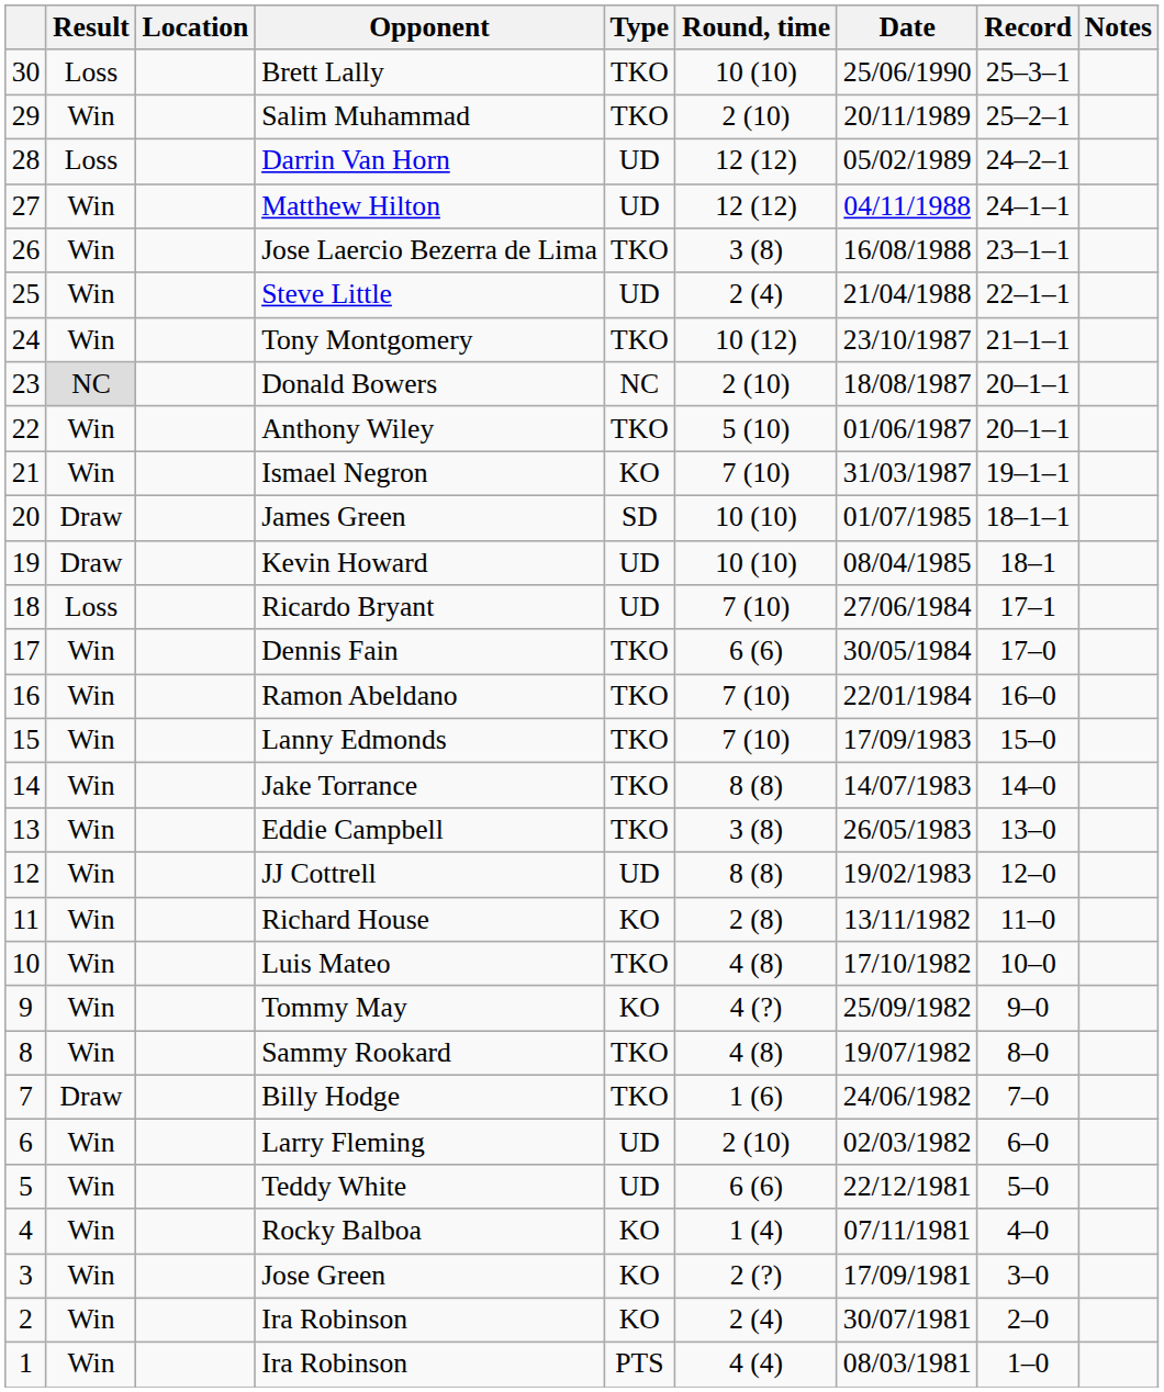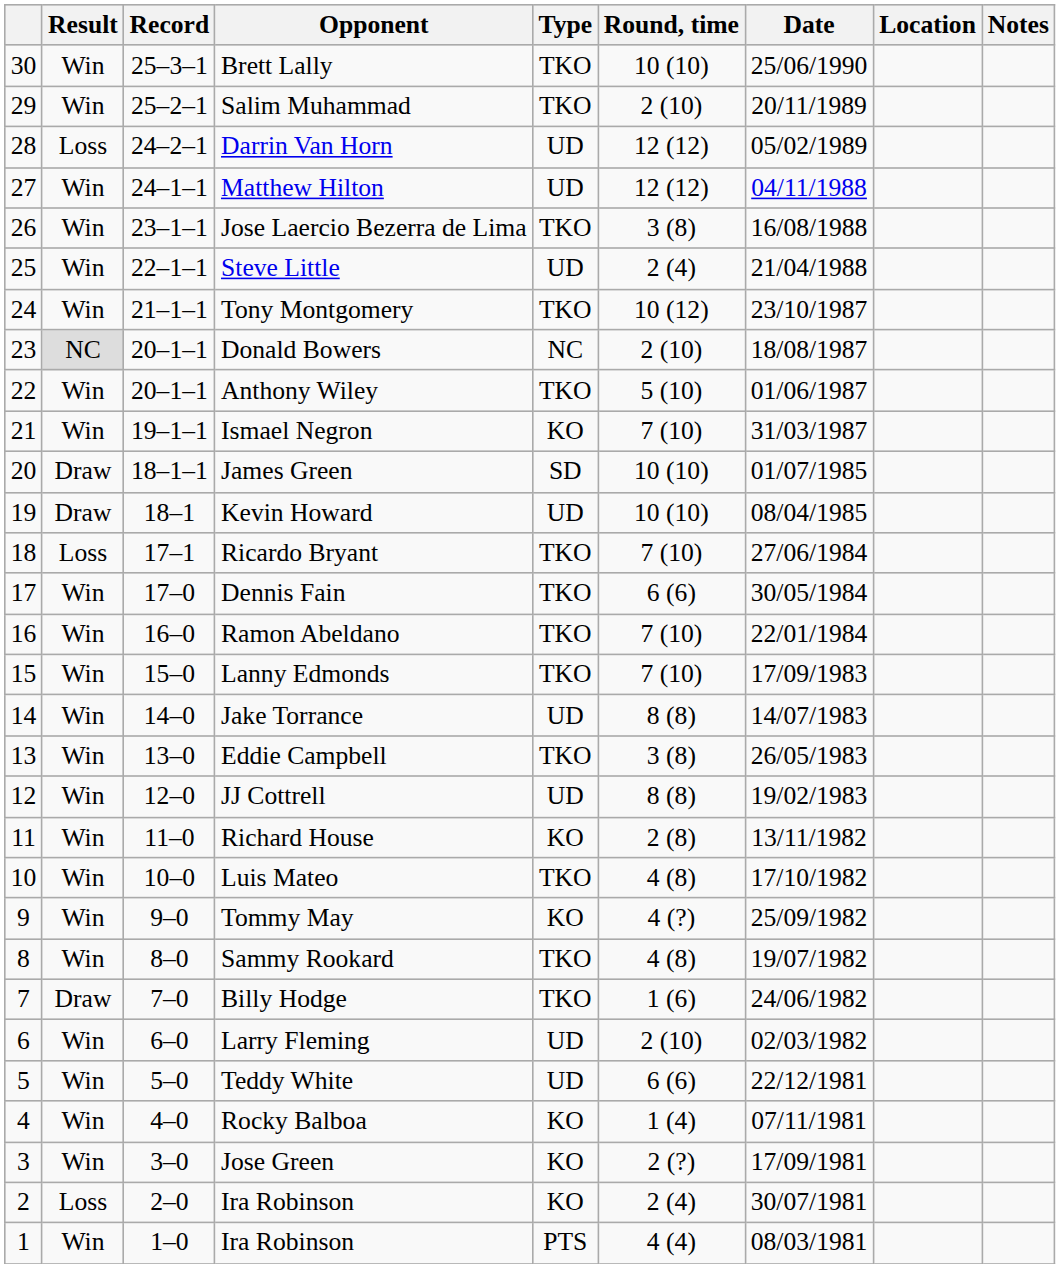 <table class=wikitable style=text-align:center>
 <tr>
 <th></th>
 <th>Result</th>
-<th>Location</th>
+<th>Record</th>
 <th>Opponent</th>
 <th>Type</th>
 <th>Round, time</th>
 <th>Date</th>
-<th>Record</th>
+<th>Location</th>
 <th>Notes</th>
 </tr>
 <tr>
 <td>30</td>
-<td>Loss</td>
-<td align=left></td>
+<td>Win</td>
+<td>25–3–1 </td>
 <td align=left>Brett Lally</td>
 <td>TKO</td>
 <td>10 (10)</td>
 <td>25/06/1990</td>
-<td>25–3–1 </td>
+<td align=left></td>
 <td align=left></td>
 </tr>
 <tr>
 <td>29</td>
 <td>Win</td>
-<td align=left></td>
+<td>25–2–1 </td>
 <td align=left>Salim Muhammad</td>
 <td>TKO</td>
 <td>2 (10)</td>
 <td>20/11/1989</td>
-<td>25–2–1 </td>
+<td align=left></td>
 <td align=left></td>
 </tr>
 <tr>
 <td>28</td>
 <td>Loss</td>
-<td align=left></td>
+<td>24–2–1 </td>
 <td align=left><a href='#'>Darrin Van Horn</a></td>
 <td>UD</td>
 <td>12 (12)</td>
 <td>05/02/1989</td>
-<td>24–2–1 </td>
+<td align=left></td>
 <td align=left></td>
 </tr>
 <tr>
 <td>27</td>
 <td>Win</td>
-<td align=left></td>
+<td>24–1–1 </td>
 <td align=left><a href='#'>Matthew Hilton</a></td>
 <td>UD</td>
 <td>12 (12)</td>
 <td><a href='#'>04/11/1988</a></td>
-<td>24–1–1 </td>
+<td align=left></td>
 <td align=left></td>
 </tr>
 <tr>
 <td>26</td>
 <td>Win</td>
-<td align=left></td>
+<td>23–1–1 </td>
 <td align=left>Jose Laercio Bezerra de Lima</td>
 <td>TKO</td>
 <td>3 (8)</td>
 <td>16/08/1988</td>
-<td>23–1–1 </td>
+<td align=left></td>
 <td align=left></td>
 </tr>
 <tr>
 <td>25</td>
 <td>Win</td>
-<td align=left></td>
+<td>22–1–1 </td>
 <td align=left><a href='#'>Steve Little</a></td>
 <td>UD</td>
 <td>2 (4)</td>
 <td>21/04/1988</td>
-<td>22–1–1 </td>
+<td align=left></td>
 <td align=left></td>
 </tr>
 <tr>
 <td>24</td>
 <td>Win</td>
-<td align=left></td>
+<td>21–1–1 </td>
 <td align=left>Tony Montgomery</td>
 <td>TKO</td>
 <td>10 (12)</td>
 <td>23/10/1987</td>
-<td>21–1–1 </td>
+<td align=left></td>
 <td align=left></td>
 </tr>
 <tr>
 <td>23</td>
 <td style=background:#DDD>NC</td>
-<td align=left></td>
+<td>20–1–1 </td>
 <td align=left>Donald Bowers</td>
 <td>NC</td>
 <td>2 (10)</td>
 <td>18/08/1987</td>
-<td>20–1–1 </td>
+<td align=left></td>
 <td align=left></td>
 </tr>
 <tr>
 <td>22</td>
 <td>Win</td>
-<td align=left></td>
+<td>20–1–1</td>
 <td align=left>Anthony Wiley</td>
 <td>TKO</td>
 <td>5 (10)</td>
 <td>01/06/1987</td>
-<td>20–1–1</td>
+<td align=left></td>
 <td align=left></td>
 </tr>
 <tr>
 <td>21</td>
 <td>Win</td>
-<td align=left></td>
+<td>19–1–1</td>
 <td align=left>Ismael Negron</td>
 <td>KO</td>
 <td>7 (10)</td>
 <td>31/03/1987</td>
-<td>19–1–1</td>
+<td align=left></td>
 <td align=left></td>
 </tr>
 <tr>
 <td>20</td>
 <td>Draw</td>
-<td align=left></td>
+<td>18–1–1</td>
 <td align=left>James Green</td>
 <td>SD</td>
 <td>10 (10)</td>
 <td>01/07/1985</td>
-<td>18–1–1</td>
+<td align=left></td>
 <td align=left></td>
 </tr>
 <tr>
 <td>19</td>
 <td>Draw</td>
-<td align=left></td>
+<td>18–1</td>
 <td align=left>Kevin Howard</td>
 <td>UD</td>
 <td>10 (10)</td>
 <td>08/04/1985</td>
-<td>18–1</td>
+<td align=left></td>
 <td align=left></td>
 </tr>
 <tr>
 <td>18</td>
 <td>Loss</td>
-<td align=left></td>
+<td>17–1</td>
 <td align=left>Ricardo Bryant</td>
-<td>UD</td>
+<td>TKO</td>
 <td>7 (10)</td>
 <td>27/06/1984</td>
-<td>17–1</td>
+<td align=left></td>
 <td align=left></td>
 </tr>
 <tr>
 <td>17</td>
 <td>Win</td>
-<td align=left></td>
+<td>17–0</td>
 <td align=left>Dennis Fain</td>
 <td>TKO</td>
 <td>6 (6)</td>
 <td>30/05/1984</td>
-<td>17–0</td>
+<td align=left></td>
 <td align=left></td>
 </tr>
 <tr>
 <td>16</td>
 <td>Win</td>
-<td align=left></td>
+<td>16–0</td>
 <td align=left>Ramon Abeldano</td>
 <td>TKO</td>
 <td>7 (10)</td>
 <td>22/01/1984</td>
-<td>16–0</td>
+<td align=left></td>
 <td align=left></td>
 </tr>
 <tr>
 <td>15</td>
 <td>Win</td>
-<td align=left></td>
+<td>15–0</td>
 <td align=left>Lanny Edmonds</td>
 <td>TKO</td>
 <td>7 (10)</td>
 <td>17/09/1983</td>
-<td>15–0</td>
+<td align=left></td>
 <td align=left></td>
 </tr>
 <tr>
 <td>14</td>
 <td>Win</td>
-<td align=left></td>
+<td>14–0</td>
 <td align=left>Jake Torrance</td>
-<td>TKO</td>
+<td>UD</td>
 <td>8 (8)</td>
 <td>14/07/1983</td>
-<td>14–0</td>
+<td align=left></td>
 <td align=left></td>
 </tr>
 <tr>
 <td>13</td>
 <td>Win</td>
-<td align=left></td>
+<td>13–0</td>
 <td align=left>Eddie Campbell</td>
 <td>TKO</td>
 <td>3 (8)</td>
 <td>26/05/1983</td>
-<td>13–0</td>
+<td align=left></td>
 <td align=left></td>
 </tr>
 <tr>
 <td>12</td>
 <td>Win</td>
-<td align=left></td>
+<td>12–0</td>
 <td align=left>JJ Cottrell</td>
 <td>UD</td>
 <td>8 (8)</td>
 <td>19/02/1983</td>
-<td>12–0</td>
+<td align=left></td>
 <td align=left></td>
 </tr>
 <tr>
 <td>11</td>
 <td>Win</td>
-<td align=left></td>
+<td>11–0</td>
 <td align=left>Richard House</td>
 <td>KO</td>
 <td>2 (8)</td>
 <td>13/11/1982</td>
-<td>11–0</td>
+<td align=left></td>
 <td align=left></td>
 </tr>
 <tr>
 <td>10</td>
 <td>Win</td>
-<td align=left></td>
+<td>10–0</td>
 <td align=left>Luis Mateo</td>
 <td>TKO</td>
 <td>4 (8)</td>
 <td>17/10/1982</td>
-<td>10–0</td>
+<td align=left></td>
 <td align=left></td>
 </tr>
 <tr>
 <td>9</td>
 <td>Win</td>
-<td align=left></td>
+<td>9–0</td>
 <td align=left>Tommy May</td>
 <td>KO</td>
 <td>4 (?)</td>
 <td>25/09/1982</td>
-<td>9–0</td>
+<td align=left></td>
 <td align=left></td>
 </tr>
 <tr>
 <td>8</td>
 <td>Win</td>
-<td align=left></td>
+<td>8–0</td>
 <td align=left>Sammy Rookard</td>
 <td>TKO</td>
 <td>4 (8)</td>
 <td>19/07/1982</td>
-<td>8–0</td>
+<td align=left></td>
 <td align=left></td>
 </tr>
 <tr>
 <td>7</td>
 <td>Draw</td>
-<td align=left></td>
+<td>7–0</td>
 <td align=left>Billy Hodge</td>
 <td>TKO</td>
 <td>1 (6)</td>
 <td>24/06/1982</td>
-<td>7–0</td>
+<td align=left></td>
 <td align=left></td>
 </tr>
 <tr>
 <td>6</td>
 <td>Win</td>
-<td align=left></td>
+<td>6–0</td>
 <td align=left>Larry Fleming</td>
 <td>UD</td>
 <td>2 (10)</td>
 <td>02/03/1982</td>
-<td>6–0</td>
+<td align=left></td>
 <td align=left></td>
 </tr>
 <tr>
 <td>5</td>
 <td>Win</td>
-<td align=left></td>
+<td>5–0</td>
 <td align=left>Teddy White</td>
 <td>UD</td>
 <td>6 (6)</td>
 <td>22/12/1981</td>
-<td>5–0</td>
+<td align=left></td>
 <td align=left></td>
 </tr>
 <tr>
 <td>4</td>
 <td>Win</td>
-<td align=left></td>
+<td>4–0</td>
 <td align=left>Rocky Balboa</td>
 <td>KO</td>
 <td>1 (4)</td>
 <td>07/11/1981</td>
-<td>4–0</td>
+<td align=left></td>
 <td align=left></td>
 </tr>
 <tr>
 <td>3</td>
 <td>Win</td>
-<td align=left></td>
+<td>3–0</td>
 <td align=left>Jose Green</td>
 <td>KO</td>
 <td>2 (?)</td>
 <td>17/09/1981</td>
-<td>3–0</td>
+<td align=left></td>
 <td align=left></td>
 </tr>
 <tr>
 <td>2</td>
-<td>Win</td>
-<td align=left></td>
+<td>Loss</td>
+<td>2–0</td>
 <td align=left>Ira Robinson</td>
 <td>KO</td>
 <td>2 (4)</td>
 <td>30/07/1981</td>
-<td>2–0</td>
+<td align=left></td>
 <td align=left></td>
 </tr>
 <tr>
 <td>1</td>
 <td>Win</td>
-<td align=left></td>
+<td>1–0</td>
 <td align=left>Ira Robinson</td>
 <td>PTS</td>
 <td>4 (4)</td>
 <td>08/03/1981</td>
-<td>1–0</td>
+<td align=left></td>
 <td align=left></td>
 </tr>
 </table>
